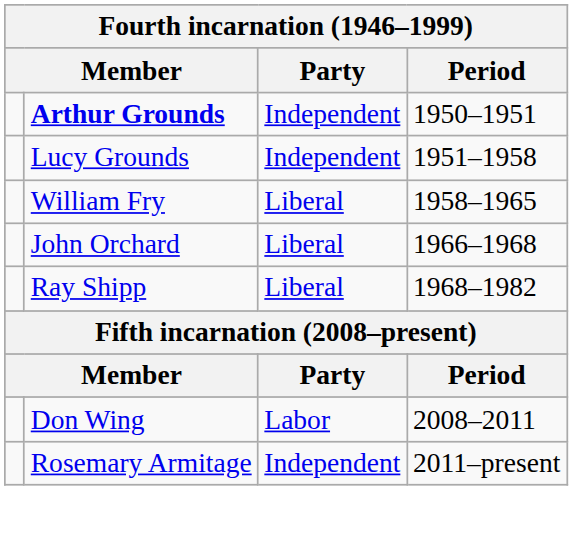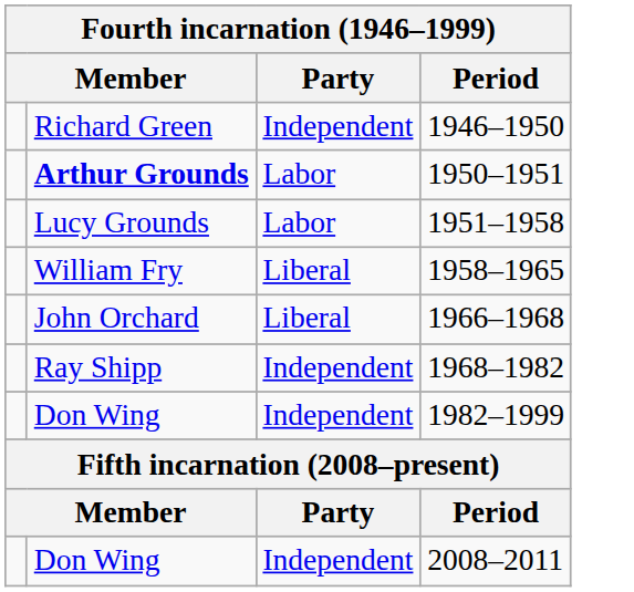 <table class="wikitable">
 <tr>
 <th colspan="4">Fourth incarnation (1946–1999)</th>
 </tr>
 <tr>
 <th colspan="2">Member</th>
 <th>Party</th>
 <th>Period</th>
 </tr>
 <tr>
 <td> </td>
+<td><a href='#'>Richard Green</a></td>
+<td><a href='#'>Independent</a></td>
+<td>1946–1950</td>
+</tr>
+<tr>
+<td> </td>
 <td><strong><a href='#'>Arthur Grounds</a></strong></td>
-<td><a href='#'>Independent</a></td>
+<td><a href='#'>Labor</a></td>
 <td>1950–1951</td>
 </tr>
 <tr>
 <td> </td>
 <td><a href='#'>Lucy Grounds</a></td>
-<td><a href='#'>Independent</a></td>
+<td><a href='#'>Labor</a></td>
 <td>1951–1958</td>
 </tr>
 <tr>
 <td> </td>
 <td><a href='#'>William Fry</a></td>
 <td><a href='#'>Liberal</a></td>
 <td>1958–1965</td>
 </tr>
 <tr>
 <td> </td>
 <td><a href='#'>John Orchard</a></td>
 <td><a href='#'>Liberal</a></td>
 <td>1966–1968</td>
 </tr>
 <tr>
 <td> </td>
 <td><a href='#'>Ray Shipp</a></td>
-<td><a href='#'>Liberal</a></td>
+<td><a href='#'>Independent</a></td>
 <td>1968–1982</td>
+</tr>
+<tr>
+<td> </td>
+<td><a href='#'>Don Wing</a></td>
+<td><a href='#'>Independent</a></td>
+<td>1982–1999</td>
 </tr>
 <tr>
 <th colspan="4">Fifth incarnation (2008–present)</th>
 </tr>
 <tr>
 <th colspan="2">Member</th>
 <th>Party</th>
 <th>Period</th>
 </tr>
 <tr>
 <td> </td>
 <td><a href='#'>Don Wing</a></td>
-<td><a href='#'>Labor</a></td>
+<td><a href='#'>Independent</a></td>
 <td>2008–2011</td>
 </tr>
-<tr>
-<td> </td>
-<td><a href='#'>Rosemary Armitage</a></td>
-<td><a href='#'>Independent</a></td>
-<td>2011–present</td>
-</tr>
 </table>
